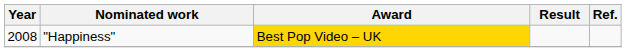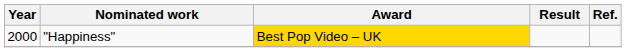 <table class="wikitable">
 <tr>
 <th>Year</th>
 <th width="250">Nominated work</th>
 <th width="325">Award</th>
 <th width="65">Result</th>
 <th>Ref.</th>
 </tr>
 <tr>
-<td align="center">2008</td>
+<td align="center">2000</td>
 <td>"Happiness"</td>
 <td style="background: gold;">Best Pop Video – UK</td>
 <td></td>
 <td align="center"></td>
 </tr>
 <tr>
 </tr>
 </table>
